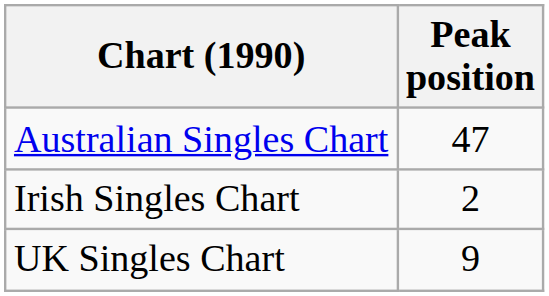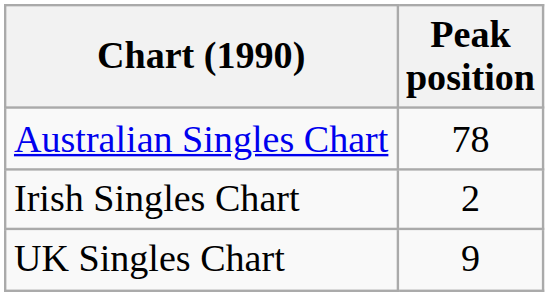 <table class="wikitable sortable">
 <tr>
 <th align="left">Chart (1990)</th>
 <th align="center">Peak<br>position</th>
 </tr>
 <tr>
 <td align="left"><a href='#'>Australian Singles Chart</a></td>
-<td align="center">47</td>
+<td align="center">78</td>
 </tr>
 <tr>
 <td align="left">Irish Singles Chart</td>
 <td align="center">2</td>
 </tr>
 <tr>
 <td align="left">UK Singles Chart</td>
 <td align="center">9</td>
 </tr>
 </table>
